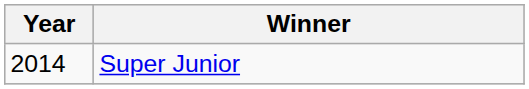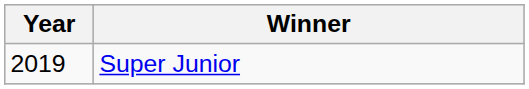 <table class="wikitable">
 <tr align=center>
 <th style="width:50px">Year</th>
 <th style="width:270px">Winner</th>
 </tr>
 <tr>
-<td>2014</td>
+<td>2019</td>
 <td><a href='#'>Super Junior</a></td>
 </tr>
 </table>
